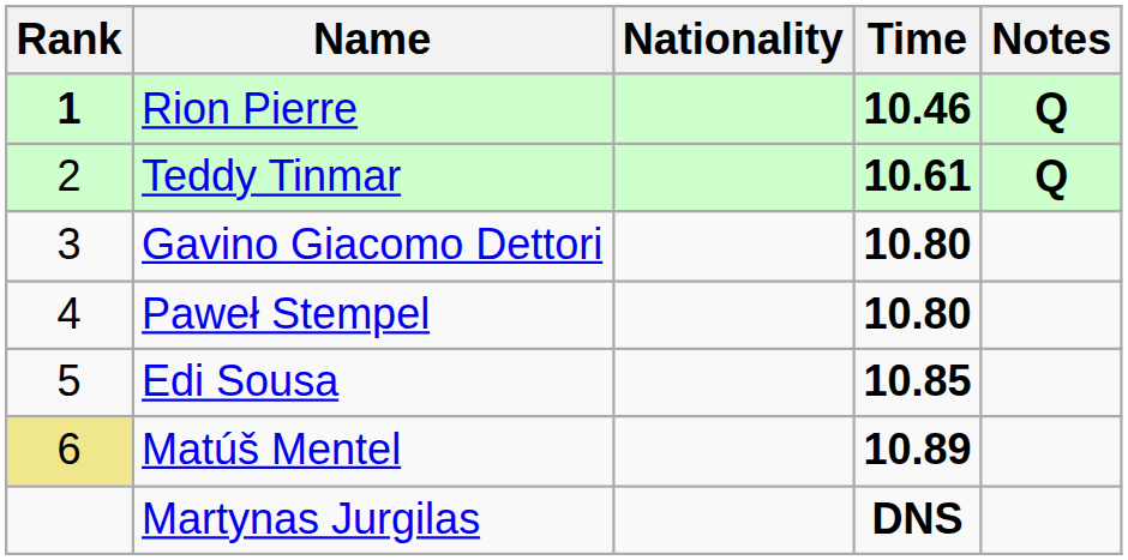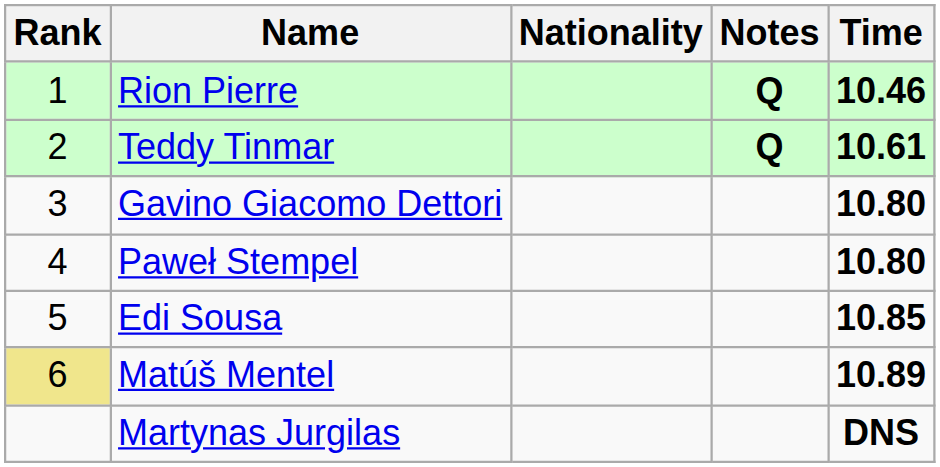 <table class="wikitable sortable" style="text-align:center">
 <tr>
 <th>Rank</th>
 <th>Name</th>
 <th>Nationality</th>
+<th>Notes</th>
 <th>Time</th>
-<th>Notes</th>
 </tr>
 <tr bgcolor=ccffcc>
-<td><strong>1</strong></td>
+<td>1</td>
 <td align=left><a href='#'>Rion Pierre</a></td>
 <td align=left></td>
+<td><strong>Q</strong></td>
 <td><strong>10.46</strong></td>
-<td><strong>Q</strong></td>
 </tr>
 <tr bgcolor=ccffcc>
 <td>2</td>
 <td align=left><a href='#'>Teddy Tinmar</a></td>
 <td align=left></td>
+<td><strong>Q</strong></td>
 <td><strong>10.61</strong></td>
-<td><strong>Q</strong></td>
 </tr>
 <tr>
 <td>3</td>
 <td align=left><a href='#'>Gavino Giacomo Dettori</a></td>
 <td align=left></td>
+<td></td>
 <td><strong>10.80</strong></td>
-<td></td>
 </tr>
 <tr>
 <td>4</td>
 <td align=left><a href='#'>Paweł Stempel</a></td>
 <td align=left></td>
+<td></td>
 <td><strong>10.80</strong></td>
-<td></td>
 </tr>
 <tr>
 <td>5</td>
 <td align=left><a href='#'>Edi Sousa</a></td>
 <td align=left></td>
+<td></td>
 <td><strong>10.85</strong></td>
-<td></td>
 </tr>
 <tr>
 <td style="background: khaki;">6</td>
 <td align=left><a href='#'>Matúš Mentel</a></td>
 <td align=left></td>
+<td></td>
 <td><strong>10.89</strong></td>
-<td></td>
 </tr>
 <tr>
 <td></td>
 <td align=left><a href='#'>Martynas Jurgilas</a></td>
 <td align=left></td>
+<td></td>
 <td><strong>DNS</strong></td>
-<td></td>
 </tr>
 </table>
